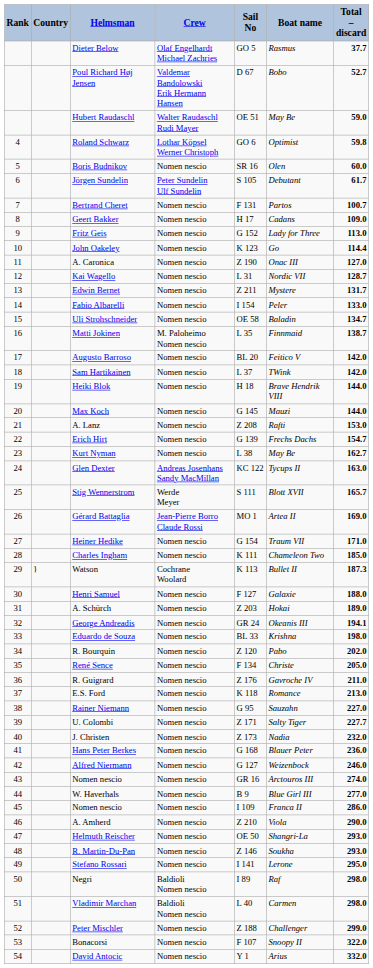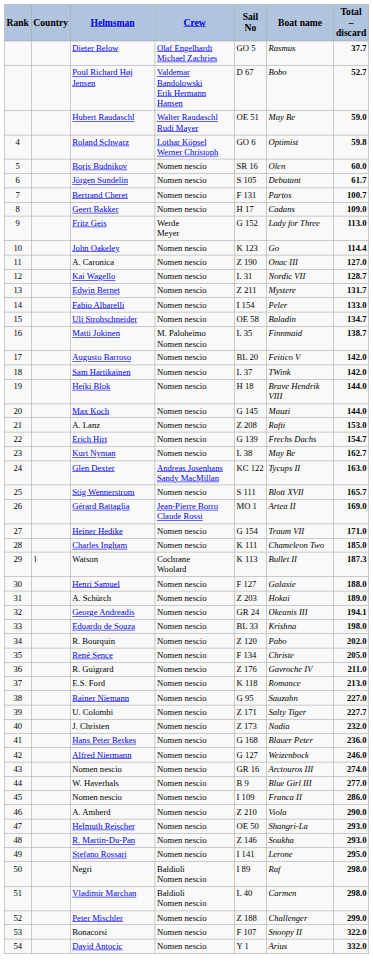 <table class="wikitable">
 <tr>
 <th style="text-align:center;background-color:LightSteelBlue"><strong>Rank</strong></th>
 <th style="text-align:center;background-color:LightSteelBlue"><strong>Country</strong></th>
 <th style="text-align:center;background-color:LightSteelBlue"><strong><a href='#'>Helmsman</a></strong></th>
 <th style="text-align:center;background-color:LightSteelBlue"><strong><a href='#'>Crew</a></strong></th>
 <th style="text-align:center;background-color:LightSteelBlue"><strong>Sail No</strong></th>
 <th style="text-align:center;background-color:LightSteelBlue"><strong>Boat name</strong></th>
 <th style="text-align:center;background-color:LightSteelBlue"><strong>Total<br>–<br>discard</strong></th>
 </tr>
 <tr>
 <td style="text-align:center; vertical-align:top; font-size:90%"></td>
 <td style="vertical-align:top; font-size:90%"></td>
 <td style="vertical-align:top; font-size:90%"><a href='#'>Dieter Below</a></td>
 <td style="vertical-align:top; font-size:90%"><a href='#'>Olaf Engelhardt</a><br><a href='#'>Michael Zachries</a></td>
 <td style="vertical-align:top; font-size:90%">GO 5</td>
 <td style="vertical-align:top; font-size:90%"><em>Rasmus</em></td>
 <td style="text-align:right; vertical-align:top; font-size:90%"><strong>37.7</strong></td>
 </tr>
 <tr>
 <td style="text-align:center; vertical-align:top; font-size:90%"></td>
 <td style="vertical-align:top; font-size:90%"></td>
 <td style="vertical-align:top; font-size:90%"><a href='#'>Poul Richard Høj Jensen</a></td>
 <td style="vertical-align:top; font-size:90%"><a href='#'>Valdemar Bandolowski</a><br><a href='#'>Erik Hermann Hansen</a></td>
 <td style="vertical-align:top; font-size:90%">D 67</td>
 <td style="vertical-align:top; font-size:90%"><em>Bobo</em></td>
 <td style="text-align:right; vertical-align:top; font-size:90%"><strong>52.7</strong></td>
 </tr>
 <tr>
 <td style="text-align:center; vertical-align:top; font-size:90%"></td>
 <td style="vertical-align:top; font-size:90%"></td>
 <td style="vertical-align:top; font-size:90%"><a href='#'>Hubert Raudaschl</a></td>
 <td style="vertical-align:top; font-size:90%"><a href='#'>Walter Raudaschl</a><br><a href='#'>Rudi Mayer</a></td>
 <td style="vertical-align:top; font-size:90%">OE 51</td>
 <td style="vertical-align:top; font-size:90%"><em>May Be</em></td>
 <td style="text-align:right; vertical-align:top; font-size:90%"><strong>59.0</strong></td>
 </tr>
 <tr>
 <td style="text-align:center; vertical-align:top; font-size:90%">4</td>
 <td style="vertical-align:top; font-size:90%"></td>
 <td style="vertical-align:top; font-size:90%"><a href='#'>Roland Schwarz</a></td>
 <td style="vertical-align:top; font-size:90%"><a href='#'>Lothar Köpsel</a><br><a href='#'>Werner Christoph</a></td>
 <td style="vertical-align:top; font-size:90%">GO 6</td>
 <td style="vertical-align:top; font-size:90%"><em>Optimist</em></td>
 <td style="text-align:right; vertical-align:top; font-size:90%"><strong>59.8</strong></td>
 </tr>
 <tr>
 <td style="text-align:center; vertical-align:top; font-size:90%">5</td>
 <td style="vertical-align:top; font-size:90%"></td>
 <td style="vertical-align:top; font-size:90%"><a href='#'>Boris Budnikov</a></td>
 <td style="vertical-align:top; font-size:90%">Nomen nescio</td>
 <td style="vertical-align:top; font-size:90%">SR 16</td>
 <td style="vertical-align:top; font-size:90%"><em>Olen</em></td>
 <td style="text-align:right; vertical-align:top; font-size:90%"><strong>60.0</strong></td>
 </tr>
 <tr>
 <td style="text-align:center; vertical-align:top; font-size:90%">6</td>
 <td style="vertical-align:top; font-size:90%"></td>
 <td style="vertical-align:top; font-size:90%"><a href='#'>Jörgen Sundelin</a></td>
-<td style="vertical-align:top; font-size:90%"><a href='#'>Peter Sundelin</a><br><a href='#'>Ulf Sundelin</a></td>
+<td style="vertical-align:top; font-size:90%">Nomen nescio</td>
 <td style="vertical-align:top; font-size:90%">S 105</td>
 <td style="vertical-align:top; font-size:90%"><em>Debutant</em></td>
 <td style="text-align:right; vertical-align:top; font-size:90%"><strong>61.7</strong></td>
 </tr>
 <tr>
 <td style="text-align:center; vertical-align:top; font-size:90%">7</td>
 <td style="vertical-align:top; font-size:90%"></td>
 <td style="vertical-align:top; font-size:90%"><a href='#'>Bertrand Cheret</a></td>
 <td style="vertical-align:top; font-size:90%">Nomen nescio</td>
 <td style="vertical-align:top; font-size:90%">F 131</td>
 <td style="vertical-align:top; font-size:90%"><em>Partos</em></td>
 <td style="text-align:right; vertical-align:top; font-size:90%"><strong>100.7</strong></td>
 </tr>
 <tr>
 <td style="text-align:center; vertical-align:top; font-size:90%">8</td>
 <td style="vertical-align:top; font-size:90%"></td>
 <td style="vertical-align:top; font-size:90%"><a href='#'>Geert Bakker</a></td>
 <td style="vertical-align:top; font-size:90%">Nomen nescio</td>
 <td style="vertical-align:top; font-size:90%">H 17</td>
 <td style="vertical-align:top; font-size:90%"><em>Cadans</em></td>
 <td style="text-align:right; vertical-align:top; font-size:90%"><strong>109.0</strong></td>
 </tr>
 <tr>
 <td style="text-align:center; vertical-align:top; font-size:90%">9</td>
 <td style="vertical-align:top; font-size:90%"></td>
 <td style="vertical-align:top; font-size:90%"><a href='#'>Fritz Geis</a></td>
-<td style="vertical-align:top; font-size:90%">Nomen nescio</td>
+<td style="vertical-align:top; font-size:90%">Werde<br>Meyer</td>
 <td style="vertical-align:top; font-size:90%">G 152</td>
 <td style="vertical-align:top; font-size:90%"><em>Lady for Three</em></td>
 <td style="text-align:right; vertical-align:top; font-size:90%"><strong>113.0</strong></td>
 </tr>
 <tr>
 <td style="text-align:center; vertical-align:top; font-size:90%">10</td>
 <td style="vertical-align:top; font-size:90%"></td>
 <td style="vertical-align:top; font-size:90%"><a href='#'>John Oakeley</a></td>
 <td style="vertical-align:top; font-size:90%">Nomen nescio</td>
 <td style="vertical-align:top; font-size:90%">K 123</td>
 <td style="vertical-align:top; font-size:90%"><em>Go</em></td>
 <td style="text-align:right; vertical-align:top; font-size:90%"><strong>114.4</strong></td>
 </tr>
 <tr>
 <td style="text-align:center; vertical-align:top; font-size:90%">11</td>
 <td style="vertical-align:top; font-size:90%"></td>
 <td style="vertical-align:top; font-size:90%">A. Caronica</td>
 <td style="vertical-align:top; font-size:90%">Nomen nescio</td>
 <td style="vertical-align:top; font-size:90%">Z 190</td>
 <td style="vertical-align:top; font-size:90%"><em>Onac III</em></td>
 <td style="text-align:right; vertical-align:top; font-size:90%"><strong>127.0</strong></td>
 </tr>
 <tr>
 <td style="text-align:center; vertical-align:top; font-size:90%">12</td>
 <td style="vertical-align:top; font-size:90%"></td>
 <td style="vertical-align:top; font-size:90%"><a href='#'>Kai Wagello</a></td>
 <td style="vertical-align:top; font-size:90%">Nomen nescio</td>
 <td style="vertical-align:top; font-size:90%">L 31</td>
 <td style="vertical-align:top; font-size:90%"><em>Nordic VII</em></td>
 <td style="text-align:right; vertical-align:top; font-size:90%"><strong>128.7</strong></td>
 </tr>
 <tr>
 <td style="text-align:center; vertical-align:top; font-size:90%">13</td>
 <td style="vertical-align:top; font-size:90%"></td>
 <td style="vertical-align:top; font-size:90%"><a href='#'>Edwin Bernet</a></td>
 <td style="vertical-align:top; font-size:90%">Nomen nescio</td>
 <td style="vertical-align:top; font-size:90%">Z 211</td>
 <td style="vertical-align:top; font-size:90%"><em>Mystere</em></td>
 <td style="text-align:right; vertical-align:top; font-size:90%"><strong>131.7</strong></td>
 </tr>
 <tr>
 <td style="text-align:center; vertical-align:top; font-size:90%">14</td>
 <td style="vertical-align:top; font-size:90%"></td>
 <td style="vertical-align:top; font-size:90%"><a href='#'>Fabio Albarelli</a></td>
 <td style="vertical-align:top; font-size:90%">Nomen nescio</td>
 <td style="vertical-align:top; font-size:90%">I 154</td>
 <td style="vertical-align:top; font-size:90%"><em>Peler</em></td>
 <td style="text-align:right; vertical-align:top; font-size:90%"><strong>133.0</strong></td>
 </tr>
 <tr>
 <td style="text-align:center; vertical-align:top; font-size:90%">15</td>
 <td style="vertical-align:top; font-size:90%"></td>
 <td style="vertical-align:top; font-size:90%"><a href='#'>Uli Strohschneider</a></td>
 <td style="vertical-align:top; font-size:90%">Nomen nescio</td>
 <td style="vertical-align:top; font-size:90%">OE 58</td>
 <td style="vertical-align:top; font-size:90%"><em>Baladin</em></td>
 <td style="text-align:right; vertical-align:top; font-size:90%"><strong>134.7</strong></td>
 </tr>
 <tr>
 <td style="text-align:center; vertical-align:top; font-size:90%">16</td>
 <td style="vertical-align:top; font-size:90%"></td>
 <td style="vertical-align:top; font-size:90%"><a href='#'>Matti Jokinen</a></td>
 <td style="vertical-align:top; font-size:90%">M. Paloheimo<br>Nomen nescio</td>
 <td style="vertical-align:top; font-size:90%">L 35</td>
 <td style="vertical-align:top; font-size:90%"><em>Finnmaid</em></td>
 <td style="text-align:right; vertical-align:top; font-size:90%"><strong>138.7</strong></td>
 </tr>
 <tr>
 <td style="text-align:center; vertical-align:top; font-size:90%">17</td>
 <td style="vertical-align:top; font-size:90%"></td>
 <td style="vertical-align:top; font-size:90%"><a href='#'>Augusto Barroso</a></td>
 <td style="vertical-align:top; font-size:90%">Nomen nescio</td>
 <td style="vertical-align:top; font-size:90%">BL 20</td>
 <td style="vertical-align:top; font-size:90%"><em>Feitico V</em></td>
 <td style="text-align:right; vertical-align:top; font-size:90%"><strong>142.0</strong></td>
 </tr>
 <tr>
 <td style="text-align:center; vertical-align:top; font-size:90%">18</td>
 <td style="vertical-align:top; font-size:90%"></td>
 <td style="vertical-align:top; font-size:90%"><a href='#'>Sam Hartikainen</a></td>
 <td style="vertical-align:top; font-size:90%">Nomen nescio</td>
 <td style="vertical-align:top; font-size:90%">L 37</td>
 <td style="vertical-align:top; font-size:90%"><em>TWink</em></td>
 <td style="text-align:right; vertical-align:top; font-size:90%"><strong>142.0</strong></td>
 </tr>
 <tr>
 <td style="text-align:center; vertical-align:top; font-size:90%">19</td>
 <td style="vertical-align:top; font-size:90%"></td>
 <td style="vertical-align:top; font-size:90%"><a href='#'>Heiki Blok</a></td>
 <td style="vertical-align:top; font-size:90%">Nomen nescio</td>
 <td style="vertical-align:top; font-size:90%">H 18</td>
 <td style="vertical-align:top; font-size:90%"><em>Brave Hendrik VIII</em></td>
 <td style="text-align:right; vertical-align:top; font-size:90%"><strong>144.0</strong></td>
 </tr>
 <tr>
 <td style="text-align:center; vertical-align:top; font-size:90%">20</td>
 <td style="vertical-align:top; font-size:90%"></td>
 <td style="vertical-align:top; font-size:90%"><a href='#'>Max Koch</a></td>
 <td style="vertical-align:top; font-size:90%">Nomen nescio</td>
 <td style="vertical-align:top; font-size:90%">G 145</td>
 <td style="vertical-align:top; font-size:90%"><em>Mauzi</em></td>
 <td style="text-align:right; vertical-align:top; font-size:90%"><strong>144.0</strong></td>
 </tr>
 <tr>
 <td style="text-align:center; vertical-align:top; font-size:90%">21</td>
 <td style="vertical-align:top; font-size:90%"></td>
 <td style="vertical-align:top; font-size:90%">A. Lanz</td>
 <td style="vertical-align:top; font-size:90%">Nomen nescio</td>
 <td style="vertical-align:top; font-size:90%">Z 208</td>
 <td style="vertical-align:top; font-size:90%"><em>Rafti</em></td>
 <td style="text-align:right; vertical-align:top; font-size:90%"><strong>153.0</strong></td>
 </tr>
 <tr>
 <td style="text-align:center; vertical-align:top; font-size:90%">22</td>
 <td style="vertical-align:top; font-size:90%"></td>
 <td style="vertical-align:top; font-size:90%"><a href='#'>Erich Hirt</a></td>
 <td style="vertical-align:top; font-size:90%">Nomen nescio</td>
 <td style="vertical-align:top; font-size:90%">G 139</td>
 <td style="vertical-align:top; font-size:90%"><em>Frechs Dachs</em></td>
 <td style="text-align:right; vertical-align:top; font-size:90%"><strong>154.7</strong></td>
 </tr>
 <tr>
 <td style="text-align:center; vertical-align:top; font-size:90%">23</td>
 <td style="vertical-align:top; font-size:90%"></td>
 <td style="vertical-align:top; font-size:90%"><a href='#'>Kurt Nyman</a></td>
 <td style="vertical-align:top; font-size:90%">Nomen nescio</td>
 <td style="vertical-align:top; font-size:90%">L 38</td>
 <td style="vertical-align:top; font-size:90%"><em>May Be</em></td>
 <td style="text-align:right; vertical-align:top; font-size:90%"><strong>162.7</strong></td>
 </tr>
 <tr>
 <td style="text-align:center; vertical-align:top; font-size:90%">24</td>
 <td style="vertical-align:top; font-size:90%"></td>
 <td style="vertical-align:top; font-size:90%"><a href='#'>Glen Dexter</a></td>
 <td style="vertical-align:top; font-size:90%"><a href='#'>Andreas Josenhans</a><br><a href='#'>Sandy MacMillan</a></td>
 <td style="vertical-align:top; font-size:90%">KC 122</td>
 <td style="vertical-align:top; font-size:90%"><em>Tycups II</em></td>
 <td style="text-align:right; vertical-align:top; font-size:90%"><strong>163.0</strong></td>
 </tr>
 <tr>
 <td style="text-align:center; vertical-align:top; font-size:90%">25</td>
 <td style="vertical-align:top; font-size:90%"></td>
 <td style="vertical-align:top; font-size:90%"><a href='#'>Stig Wennerstrom</a></td>
-<td style="vertical-align:top; font-size:90%">Werde<br>Meyer</td>
+<td style="vertical-align:top; font-size:90%">Nomen nescio</td>
 <td style="vertical-align:top; font-size:90%">S 111</td>
 <td style="vertical-align:top; font-size:90%"><em>Blott XVII</em></td>
 <td style="text-align:right; vertical-align:top; font-size:90%"><strong>165.7</strong></td>
 </tr>
 <tr>
 <td style="text-align:center; vertical-align:top; font-size:90%">26</td>
 <td style="vertical-align:top; font-size:90%"></td>
 <td style="vertical-align:top; font-size:90%"><a href='#'>Gérard Battaglia</a></td>
 <td style="vertical-align:top; font-size:90%"><a href='#'>Jean-Pierre Borro</a><br><a href='#'>Claude Rossi</a></td>
 <td style="vertical-align:top; font-size:90%">MO 1</td>
 <td style="vertical-align:top; font-size:90%"><em>Artea II</em></td>
 <td style="text-align:right; vertical-align:top; font-size:90%"><strong>169.0</strong></td>
 </tr>
 <tr>
 <td style="text-align:center; vertical-align:top; font-size:90%">27</td>
 <td style="vertical-align:top; font-size:90%"></td>
 <td style="vertical-align:top; font-size:90%"><a href='#'>Heiner Hedike</a></td>
 <td style="vertical-align:top; font-size:90%">Nomen nescio</td>
 <td style="vertical-align:top; font-size:90%">G 154</td>
 <td style="vertical-align:top; font-size:90%"><em>Traum VII</em></td>
 <td style="text-align:right; vertical-align:top; font-size:90%"><strong>171.0</strong></td>
 </tr>
 <tr>
 <td style="text-align:center; vertical-align:top; font-size:90%">28</td>
 <td style="vertical-align:top; font-size:90%"></td>
 <td style="vertical-align:top; font-size:90%"><a href='#'>Charles Ingham</a></td>
 <td style="vertical-align:top; font-size:90%">Nomen nescio</td>
 <td style="vertical-align:top; font-size:90%">K 111</td>
 <td style="vertical-align:top; font-size:90%"><em>Chameleon Two</em></td>
 <td style="text-align:right; vertical-align:top; font-size:90%"><strong>185.0</strong></td>
 </tr>
 <tr>
 <td style="text-align:center; vertical-align:top; font-size:90%">29</td>
 <td style="vertical-align:top; font-size:90%">}</td>
 <td style="vertical-align:top; font-size:90%">Watson</td>
 <td style="vertical-align:top; font-size:90%">Cochrane<br>Woolard</td>
 <td style="vertical-align:top; font-size:90%">K 113</td>
 <td style="vertical-align:top; font-size:90%"><em>Bullet II</em></td>
 <td style="text-align:right; vertical-align:top; font-size:90%"><strong>187.3</strong></td>
 </tr>
 <tr>
 <td style="text-align:center; vertical-align:top; font-size:90%">30</td>
 <td style="vertical-align:top; font-size:90%"></td>
 <td style="vertical-align:top; font-size:90%"><a href='#'>Henri Samuel</a></td>
 <td style="vertical-align:top; font-size:90%">Nomen nescio</td>
 <td style="vertical-align:top; font-size:90%">F 127</td>
 <td style="vertical-align:top; font-size:90%"><em>Galaxie</em></td>
 <td style="text-align:right; vertical-align:top; font-size:90%"><strong>188.0</strong></td>
 </tr>
 <tr>
 <td style="text-align:center; vertical-align:top; font-size:90%">31</td>
 <td style="vertical-align:top; font-size:90%"></td>
 <td style="vertical-align:top; font-size:90%">A. Schürch</td>
 <td style="vertical-align:top; font-size:90%">Nomen nescio</td>
 <td style="vertical-align:top; font-size:90%">Z 203</td>
 <td style="vertical-align:top; font-size:90%"><em>Hokai</em></td>
 <td style="text-align:right; vertical-align:top; font-size:90%"><strong>189.0</strong></td>
 </tr>
 <tr>
 <td style="text-align:center; vertical-align:top; font-size:90%">32</td>
 <td style="vertical-align:top; font-size:90%"></td>
 <td style="vertical-align:top; font-size:90%"><a href='#'>George Andreadis</a></td>
 <td style="vertical-align:top; font-size:90%">Nomen nescio</td>
 <td style="vertical-align:top; font-size:90%">GR 24</td>
 <td style="vertical-align:top; font-size:90%"><em>Okeanis III</em></td>
 <td style="text-align:right; vertical-align:top; font-size:90%"><strong>194.1</strong></td>
 </tr>
 <tr>
 <td style="text-align:center; vertical-align:top; font-size:90%">33</td>
 <td style="vertical-align:top; font-size:90%"></td>
 <td style="vertical-align:top; font-size:90%"><a href='#'>Eduardo de Souza</a></td>
 <td style="vertical-align:top; font-size:90%">Nomen nescio</td>
 <td style="vertical-align:top; font-size:90%">BL 33</td>
 <td style="vertical-align:top; font-size:90%"><em>Krishna</em></td>
 <td style="text-align:right; vertical-align:top; font-size:90%"><strong>198.0</strong></td>
 </tr>
 <tr>
 <td style="text-align:center; vertical-align:top; font-size:90%">34</td>
 <td style="vertical-align:top; font-size:90%"></td>
 <td style="vertical-align:top; font-size:90%">R. Bourquin</td>
 <td style="vertical-align:top; font-size:90%">Nomen nescio</td>
 <td style="vertical-align:top; font-size:90%">Z 120</td>
 <td style="vertical-align:top; font-size:90%"><em>Pabo</em></td>
 <td style="text-align:right; vertical-align:top; font-size:90%"><strong>202.0</strong></td>
 </tr>
 <tr>
 <td style="text-align:center; vertical-align:top; font-size:90%">35</td>
 <td style="vertical-align:top; font-size:90%"></td>
 <td style="vertical-align:top; font-size:90%"><a href='#'>René Sence</a></td>
 <td style="vertical-align:top; font-size:90%">Nomen nescio</td>
 <td style="vertical-align:top; font-size:90%">F 134</td>
 <td style="vertical-align:top; font-size:90%"><em>Christe</em></td>
 <td style="text-align:right; vertical-align:top; font-size:90%"><strong>205.0</strong></td>
 </tr>
 <tr>
 <td style="text-align:center; vertical-align:top; font-size:90%">36</td>
 <td style="vertical-align:top; font-size:90%"></td>
 <td style="vertical-align:top; font-size:90%">R. Guigrard</td>
 <td style="vertical-align:top; font-size:90%">Nomen nescio</td>
 <td style="vertical-align:top; font-size:90%">Z 176</td>
 <td style="vertical-align:top; font-size:90%"><em>Gavroche IV</em></td>
 <td style="text-align:right; vertical-align:top; font-size:90%"><strong>211.0</strong></td>
 </tr>
 <tr>
 <td style="text-align:center; vertical-align:top; font-size:90%">37</td>
 <td style="vertical-align:top; font-size:90%"></td>
 <td style="vertical-align:top; font-size:90%">E.S. Ford</td>
 <td style="vertical-align:top; font-size:90%">Nomen nescio</td>
 <td style="vertical-align:top; font-size:90%">K 118</td>
 <td style="vertical-align:top; font-size:90%"><em>Romance</em></td>
 <td style="text-align:right; vertical-align:top; font-size:90%"><strong>213.0</strong></td>
 </tr>
 <tr>
 <td style="text-align:center; vertical-align:top; font-size:90%">38</td>
 <td style="vertical-align:top; font-size:90%"></td>
 <td style="vertical-align:top; font-size:90%"><a href='#'>Rainer Niemann</a></td>
 <td style="vertical-align:top; font-size:90%">Nomen nescio</td>
 <td style="vertical-align:top; font-size:90%">G 95</td>
 <td style="vertical-align:top; font-size:90%"><em>Sauzahn</em></td>
 <td style="text-align:right; vertical-align:top; font-size:90%"><strong>227.0</strong></td>
 </tr>
 <tr>
 <td style="text-align:center; vertical-align:top; font-size:90%">39</td>
 <td style="vertical-align:top; font-size:90%"></td>
 <td style="vertical-align:top; font-size:90%">U. Colombi</td>
 <td style="vertical-align:top; font-size:90%">Nomen nescio</td>
 <td style="vertical-align:top; font-size:90%">Z 171</td>
 <td style="vertical-align:top; font-size:90%"><em>Salty Tiger</em></td>
 <td style="text-align:right; vertical-align:top; font-size:90%"><strong>227.7</strong></td>
 </tr>
 <tr>
 <td style="text-align:center; vertical-align:top; font-size:90%">40</td>
 <td style="vertical-align:top; font-size:90%"></td>
 <td style="vertical-align:top; font-size:90%">J. Christen</td>
 <td style="vertical-align:top; font-size:90%">Nomen nescio</td>
 <td style="vertical-align:top; font-size:90%">Z 173</td>
 <td style="vertical-align:top; font-size:90%"><em>Nadia</em></td>
 <td style="text-align:right; vertical-align:top; font-size:90%"><strong>232.0</strong></td>
 </tr>
 <tr>
 <td style="text-align:center; vertical-align:top; font-size:90%">41</td>
 <td style="vertical-align:top; font-size:90%"></td>
 <td style="vertical-align:top; font-size:90%"><a href='#'>Hans Peter Berkes</a></td>
 <td style="vertical-align:top; font-size:90%">Nomen nescio</td>
 <td style="vertical-align:top; font-size:90%">G 168</td>
 <td style="vertical-align:top; font-size:90%"><em>Blauer Peter</em></td>
 <td style="text-align:right; vertical-align:top; font-size:90%"><strong>236.0</strong></td>
 </tr>
 <tr>
 <td style="text-align:center; vertical-align:top; font-size:90%">42</td>
 <td style="vertical-align:top; font-size:90%"></td>
 <td style="vertical-align:top; font-size:90%"><a href='#'>Alfred Niermann</a></td>
 <td style="vertical-align:top; font-size:90%">Nomen nescio</td>
 <td style="vertical-align:top; font-size:90%">G 127</td>
 <td style="vertical-align:top; font-size:90%"><em>Weizenbock</em></td>
 <td style="text-align:right; vertical-align:top; font-size:90%"><strong>246.0</strong></td>
 </tr>
 <tr>
 <td style="text-align:center; vertical-align:top; font-size:90%">43</td>
 <td style="vertical-align:top; font-size:90%"></td>
 <td style="vertical-align:top; font-size:90%">Nomen nescio</td>
 <td style="vertical-align:top; font-size:90%">Nomen nescio</td>
 <td style="vertical-align:top; font-size:90%">GR 16</td>
 <td style="vertical-align:top; font-size:90%"><em>Arctouros III</em></td>
 <td style="text-align:right; vertical-align:top; font-size:90%"><strong>274.0</strong></td>
 </tr>
 <tr>
 <td style="text-align:center; vertical-align:top; font-size:90%">44</td>
 <td style="vertical-align:top; font-size:90%"></td>
 <td style="vertical-align:top; font-size:90%">W. Haverhals</td>
 <td style="vertical-align:top; font-size:90%">Nomen nescio</td>
 <td style="vertical-align:top; font-size:90%">B 9</td>
 <td style="vertical-align:top; font-size:90%"><em>Blue Girl III</em></td>
 <td style="text-align:right; vertical-align:top; font-size:90%"><strong>277.0</strong></td>
 </tr>
 <tr>
 <td style="text-align:center; vertical-align:top; font-size:90%">45</td>
 <td style="vertical-align:top; font-size:90%"></td>
 <td style="vertical-align:top; font-size:90%">Nomen nescio</td>
 <td style="vertical-align:top; font-size:90%">Nomen nescio</td>
 <td style="vertical-align:top; font-size:90%">I 109</td>
 <td style="vertical-align:top; font-size:90%"><em>Franca II</em></td>
 <td style="text-align:right; vertical-align:top; font-size:90%"><strong>286.0</strong></td>
 </tr>
 <tr>
 <td style="text-align:center; vertical-align:top; font-size:90%">46</td>
 <td style="vertical-align:top; font-size:90%"></td>
 <td style="vertical-align:top; font-size:90%">A. Amherd</td>
 <td style="vertical-align:top; font-size:90%">Nomen nescio</td>
 <td style="vertical-align:top; font-size:90%">Z 210</td>
 <td style="vertical-align:top; font-size:90%"><em>Viola</em></td>
 <td style="text-align:right; vertical-align:top; font-size:90%"><strong>290.0</strong></td>
 </tr>
 <tr>
 <td style="text-align:center; vertical-align:top; font-size:90%">47</td>
 <td style="vertical-align:top; font-size:90%"></td>
 <td style="vertical-align:top; font-size:90%"><a href='#'>Helmuth Reischer</a></td>
 <td style="vertical-align:top; font-size:90%">Nomen nescio</td>
 <td style="vertical-align:top; font-size:90%">OE 50</td>
 <td style="vertical-align:top; font-size:90%"><em>Shangri-La</em></td>
 <td style="text-align:right; vertical-align:top; font-size:90%"><strong>293.0</strong></td>
 </tr>
 <tr>
 <td style="text-align:center; vertical-align:top; font-size:90%">48</td>
 <td style="vertical-align:top; font-size:90%"></td>
 <td style="vertical-align:top; font-size:90%"><a href='#'>R. Martin-Du-Pan</a></td>
 <td style="vertical-align:top; font-size:90%">Nomen nescio</td>
 <td style="vertical-align:top; font-size:90%">Z 146</td>
 <td style="vertical-align:top; font-size:90%"><em>Soukha</em></td>
 <td style="text-align:right; vertical-align:top; font-size:90%"><strong>293.0</strong></td>
 </tr>
 <tr>
 <td style="text-align:center; vertical-align:top; font-size:90%">49</td>
 <td style="vertical-align:top; font-size:90%"></td>
 <td style="vertical-align:top; font-size:90%"><a href='#'>Stefano Rossari</a></td>
 <td style="vertical-align:top; font-size:90%">Nomen nescio</td>
 <td style="vertical-align:top; font-size:90%">I 141</td>
 <td style="vertical-align:top; font-size:90%"><em>Lerone</em></td>
 <td style="text-align:right; vertical-align:top; font-size:90%"><strong>295.0</strong></td>
 </tr>
 <tr>
 <td style="text-align:center; vertical-align:top; font-size:90%">50</td>
 <td style="vertical-align:top; font-size:90%"></td>
 <td style="vertical-align:top; font-size:90%">Negri</td>
 <td style="vertical-align:top; font-size:90%">Baldioli<br>Nomen nescio</td>
 <td style="vertical-align:top; font-size:90%">I 89</td>
 <td style="vertical-align:top; font-size:90%"><em>Raf</em></td>
 <td style="text-align:right; vertical-align:top; font-size:90%"><strong>298.0</strong></td>
 </tr>
 <tr>
 <td style="text-align:center; vertical-align:top; font-size:90%">51</td>
 <td style="vertical-align:top; font-size:90%"></td>
 <td style="vertical-align:top; font-size:90%"><a href='#'>Vladimir Marchan</a></td>
 <td style="vertical-align:top; font-size:90%">Baldioli<br>Nomen nescio</td>
 <td style="vertical-align:top; font-size:90%">L 40</td>
 <td style="vertical-align:top; font-size:90%"><em>Carmen</em></td>
 <td style="text-align:right; vertical-align:top; font-size:90%"><strong>298.0</strong></td>
 </tr>
 <tr>
 <td style="text-align:center; vertical-align:top; font-size:90%">52</td>
 <td style="vertical-align:top; font-size:90%"></td>
 <td style="vertical-align:top; font-size:90%"><a href='#'>Peter Mischler</a></td>
 <td style="vertical-align:top; font-size:90%">Nomen nescio</td>
 <td style="vertical-align:top; font-size:90%">Z 188</td>
 <td style="vertical-align:top; font-size:90%"><em>Challenger</em></td>
 <td style="text-align:right; vertical-align:top; font-size:90%"><strong>299.0</strong></td>
 </tr>
 <tr>
 <td style="text-align:center; vertical-align:top; font-size:90%">53</td>
 <td style="vertical-align:top; font-size:90%"></td>
 <td style="vertical-align:top; font-size:90%">Bonacorsi</td>
 <td style="vertical-align:top; font-size:90%">Nomen nescio</td>
 <td style="vertical-align:top; font-size:90%">F 107</td>
 <td style="vertical-align:top; font-size:90%"><em>Snoopy II</em></td>
 <td style="text-align:right; vertical-align:top; font-size:90%"><strong>322.0</strong></td>
 </tr>
 <tr>
 <td style="text-align:center; vertical-align:top; font-size:90%">54</td>
 <td style="vertical-align:top; font-size:90%"></td>
 <td style="vertical-align:top; font-size:90%"><a href='#'>David Antocic</a></td>
 <td style="vertical-align:top; font-size:90%">Nomen nescio</td>
 <td style="vertical-align:top; font-size:90%">Y 1</td>
 <td style="vertical-align:top; font-size:90%"><em>Arius</em></td>
 <td style="text-align:right; vertical-align:top; font-size:90%"><strong>332.0</strong></td>
 </tr>
 </table>
